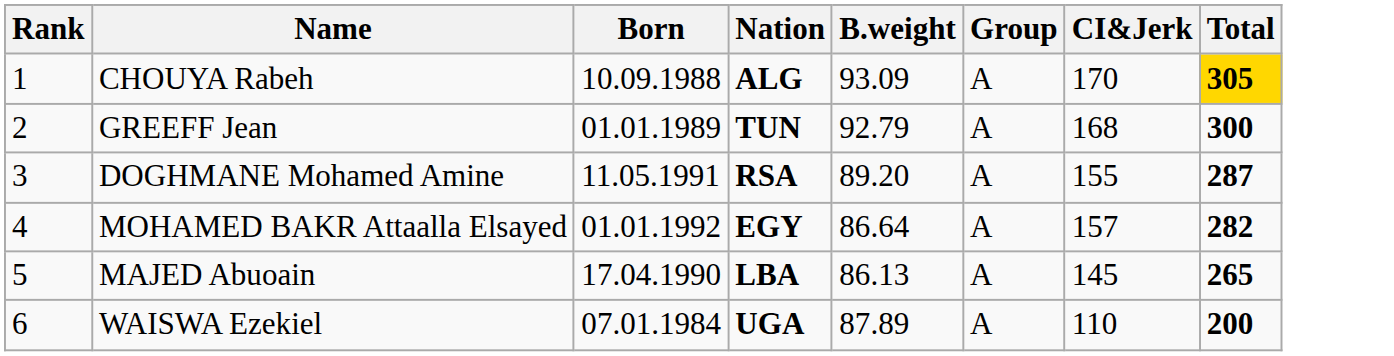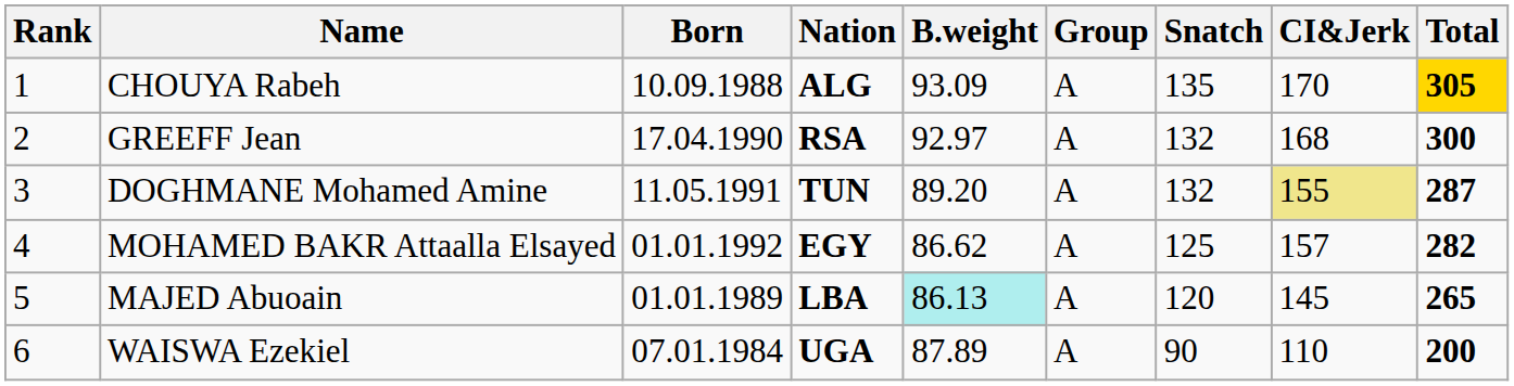 <table class="wikitable">
 <tr>
 <th>Rank</th>
 <th>Name</th>
 <th>Born</th>
 <th>Nation</th>
 <th>B.weight</th>
 <th>Group</th>
+<th>Snatch</th>
 <th>CI&Jerk</th>
 <th>Total</th>
 </tr>
 <tr>
 <td>1</td>
 <td>CHOUYA Rabeh</td>
 <td>10.09.1988</td>
 <td><strong>ALG</strong></td>
 <td>93.09</td>
 <td>A</td>
+<td>135</td>
 <td>170</td>
 <td style="background: gold;"><strong>305</strong></td>
 </tr>
 <tr>
 <td>2</td>
 <td>GREEFF Jean</td>
-<td>01.01.1989</td>
-<td><strong>TUN</strong></td>
-<td>92.79</td>
+<td>17.04.1990</td>
+<td><strong>RSA</strong></td>
+<td>92.97</td>
 <td>A</td>
+<td>132</td>
 <td>168</td>
 <td><strong>300</strong></td>
 </tr>
 <tr>
 <td>3</td>
 <td>DOGHMANE Mohamed Amine</td>
 <td>11.05.1991</td>
-<td><strong>RSA</strong></td>
+<td><strong>TUN</strong></td>
 <td>89.20</td>
 <td>A</td>
-<td>155</td>
+<td>132</td>
+<td style="background: khaki;">155</td>
 <td><strong>287</strong></td>
 </tr>
 <tr>
 <td>4</td>
 <td>MOHAMED BAKR Attaalla Elsayed</td>
 <td>01.01.1992</td>
 <td><strong>EGY</strong></td>
-<td>86.64</td>
+<td>86.62</td>
 <td>A</td>
+<td>125</td>
 <td>157</td>
 <td><strong>282</strong></td>
 </tr>
 <tr>
 <td>5</td>
 <td>MAJED Abuoain</td>
-<td>17.04.1990</td>
+<td>01.01.1989</td>
 <td><strong>LBA</strong></td>
-<td>86.13</td>
+<td style="background: paleturquoise;">86.13</td>
 <td>A</td>
+<td>120</td>
 <td>145</td>
 <td><strong>265</strong></td>
 </tr>
 <tr>
 <td>6</td>
 <td>WAISWA Ezekiel</td>
 <td>07.01.1984</td>
 <td><strong>UGA</strong></td>
 <td>87.89</td>
 <td>A</td>
+<td>90</td>
 <td>110</td>
 <td><strong>200</strong></td>
 </tr>
 </table>
